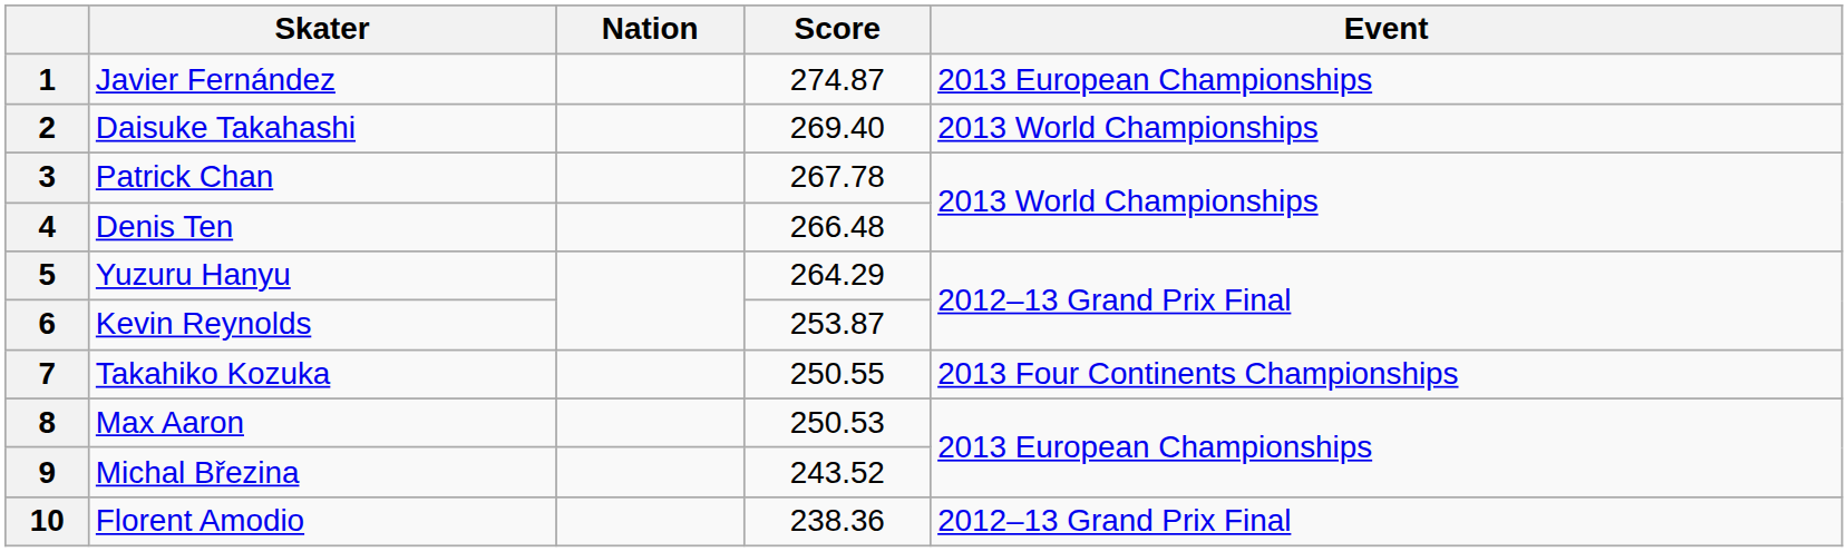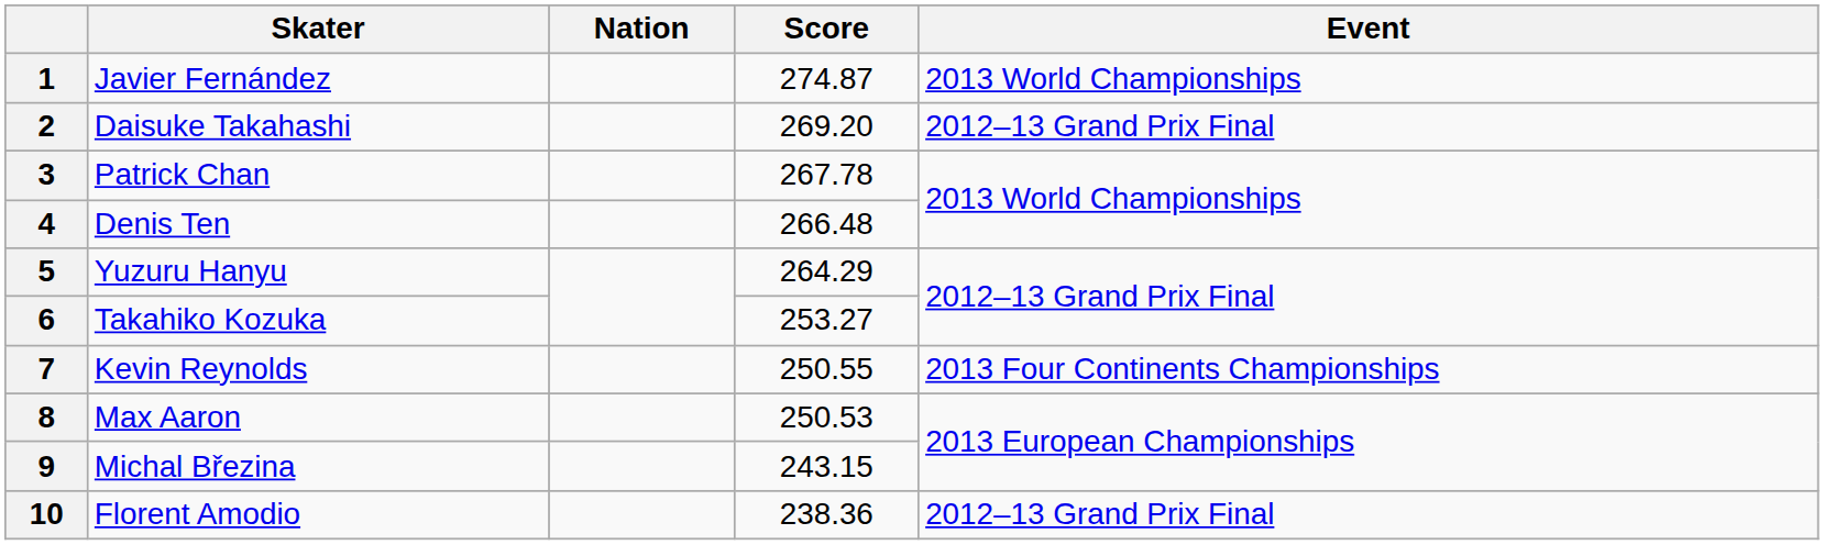 <table class="wikitable sortable" style="text-align:left; width:75%">
 <tr>
 <th scope="col"></th>
 <th scope="col">Skater</th>
 <th scope="col">Nation</th>
 <th scope="col">Score</th>
 <th scope="col">Event</th>
 </tr>
 <tr>
 <th scope="row">1</th>
 <td><a href='#'>Javier Fernández</a></td>
 <td></td>
 <td align=center>274.87</td>
-<td><a href='#'>2013 European Championships</a></td>
+<td><a href='#'>2013 World Championships</a></td>
 </tr>
 <tr>
 <th scope="row">2</th>
 <td><a href='#'>Daisuke Takahashi</a></td>
 <td></td>
-<td align=center>269.40</td>
-<td><a href='#'>2013 World Championships</a></td>
+<td align=center>269.20</td>
+<td><a href='#'>2012–13 Grand Prix Final</a></td>
 </tr>
 <tr>
 <th scope="row">3</th>
 <td><a href='#'>Patrick Chan</a></td>
 <td></td>
 <td align=center>267.78</td>
 <td rowspan="2"><a href='#'>2013 World Championships</a></td>
 </tr>
 <tr>
 <th scope="row">4</th>
 <td><a href='#'>Denis Ten</a></td>
 <td></td>
 <td align=center>266.48</td>
 </tr>
 <tr>
 <th scope="row">5</th>
 <td><a href='#'>Yuzuru Hanyu</a></td>
 <td rowspan="2"></td>
 <td align=center>264.29</td>
 <td rowspan="2"><a href='#'>2012–13 Grand Prix Final</a></td>
 </tr>
 <tr>
 <th scope="row">6</th>
-<td><a href='#'>Kevin Reynolds</a></td>
-<td align=center>253.87</td>
+<td><a href='#'>Takahiko Kozuka</a></td>
+<td align=center>253.27</td>
 </tr>
 <tr>
 <th scope="row">7</th>
-<td><a href='#'>Takahiko Kozuka</a></td>
+<td><a href='#'>Kevin Reynolds</a></td>
 <td></td>
 <td align=center>250.55</td>
 <td><a href='#'>2013 Four Continents Championships</a></td>
 </tr>
 <tr>
 <th scope="row">8</th>
 <td><a href='#'>Max Aaron</a></td>
 <td></td>
 <td align=center>250.53</td>
 <td rowspan="2"><a href='#'>2013 European Championships</a></td>
 </tr>
 <tr>
 <th scope="row">9</th>
 <td><a href='#'>Michal Březina</a></td>
 <td></td>
-<td align=center>243.52</td>
+<td align=center>243.15</td>
 </tr>
 <tr>
 <th scope="row">10</th>
 <td><a href='#'>Florent Amodio</a></td>
 <td></td>
 <td align=center>238.36</td>
 <td><a href='#'>2012–13 Grand Prix Final</a></td>
 </tr>
 </table>
